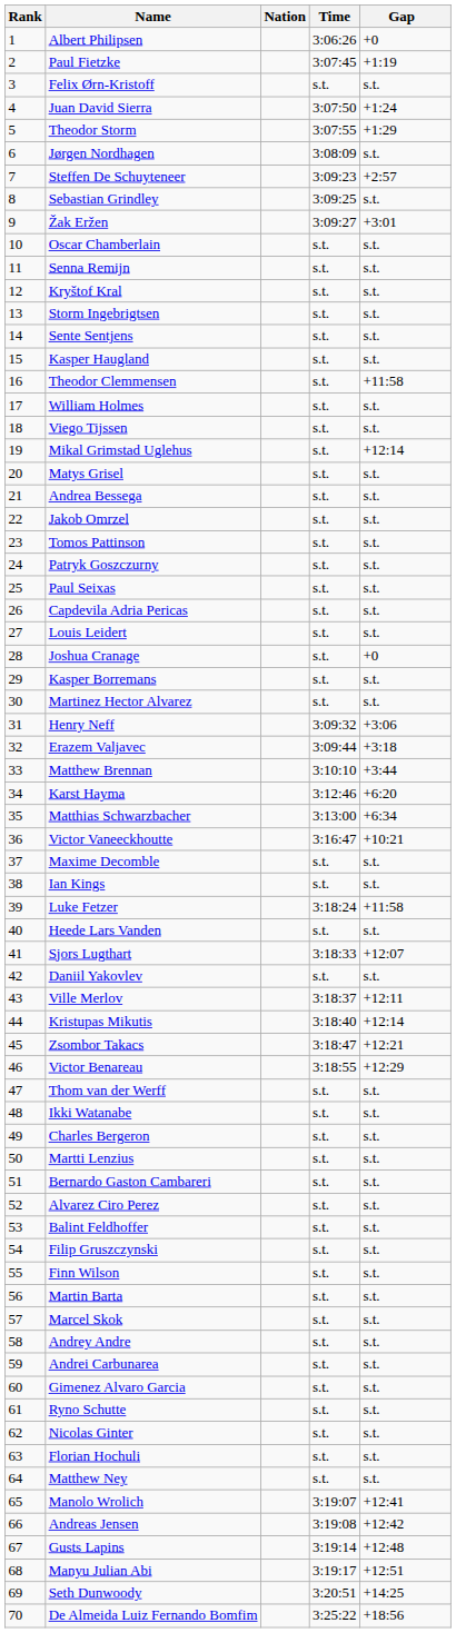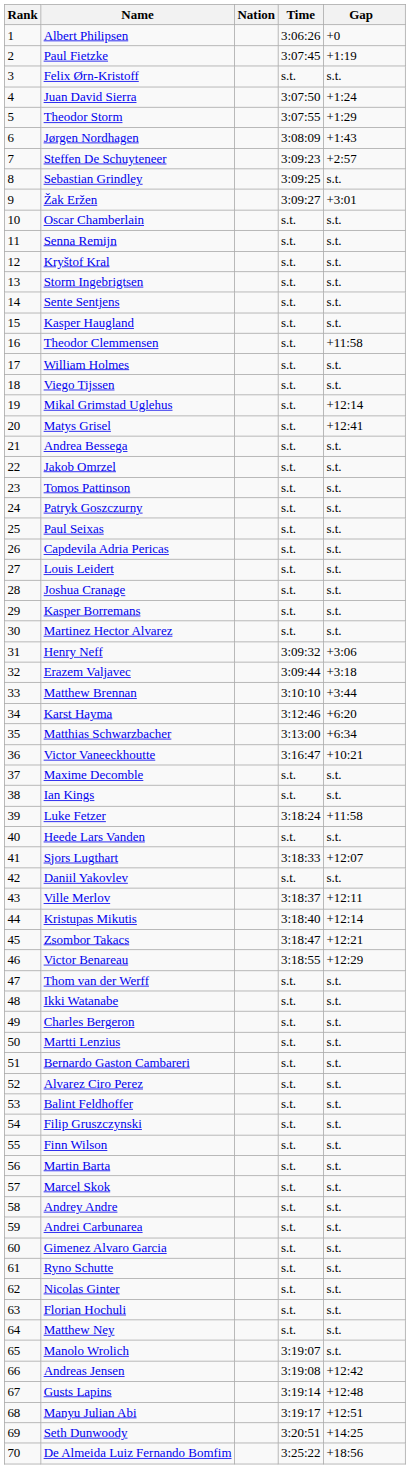 <table class='wikitable sortable' style='text-align: left'              >
 <tr>
 <th>Rank</th>
 <th>Name</th>
 <th>Nation</th>
 <th>Time</th>
 <th>Gap  </th>
 </tr>
 <tr>
 <td>1</td>
 <td><a href='#'>Albert Philipsen</a></td>
 <td></td>
 <td>3:06:26</td>
 <td>+0      </td>
 </tr>
 <tr>
 <td>2</td>
 <td><a href='#'>Paul Fietzke</a></td>
 <td></td>
 <td>3:07:45</td>
 <td>+1:19        </td>
 </tr>
 <tr>
 <td>3</td>
 <td><a href='#'>Felix Ørn-Kristoff</a></td>
 <td></td>
 <td>s.t.</td>
 <td>s.t.            </td>
 </tr>
 <tr>
 <td>4</td>
 <td><a href='#'>Juan David Sierra</a></td>
 <td></td>
 <td>3:07:50</td>
 <td>+1:24</td>
 </tr>
 <tr>
 <td>5</td>
 <td><a href='#'>Theodor Storm</a></td>
 <td></td>
 <td>3:07:55</td>
 <td>+1:29</td>
 </tr>
 <tr>
 <td>6</td>
 <td><a href='#'>Jørgen Nordhagen</a></td>
 <td></td>
 <td>3:08:09</td>
-<td>s.t.</td>
+<td>+1:43          </td>
 </tr>
 <tr>
 <td>7</td>
 <td><a href='#'>Steffen De Schuyteneer</a></td>
 <td></td>
 <td>3:09:23</td>
 <td>+2:57  </td>
 </tr>
 <tr>
 <td>8</td>
 <td><a href='#'>Sebastian Grindley</a></td>
 <td></td>
 <td>3:09:25</td>
 <td>s.t.            </td>
 </tr>
 <tr>
 <td>9</td>
 <td><a href='#'>Žak Eržen</a></td>
 <td></td>
 <td>3:09:27</td>
 <td>+3:01            </td>
 </tr>
 <tr>
 <td>10</td>
 <td><a href='#'>Oscar Chamberlain</a></td>
 <td></td>
 <td>s.t.</td>
 <td>s.t.      </td>
 </tr>
 <tr>
 <td>11</td>
 <td><a href='#'>Senna Remijn</a></td>
 <td></td>
 <td>s.t.</td>
 <td>s.t.</td>
 </tr>
 <tr>
 <td>12</td>
 <td><a href='#'>Kryštof Kral</a></td>
 <td></td>
 <td>s.t.</td>
 <td>s.t.      </td>
 </tr>
 <tr>
 <td>13</td>
 <td><a href='#'>Storm Ingebrigtsen</a></td>
 <td></td>
 <td>s.t.</td>
 <td>s.t.    </td>
 </tr>
 <tr>
 <td>14</td>
 <td><a href='#'>Sente Sentjens</a></td>
 <td></td>
 <td>s.t.</td>
 <td>s.t.</td>
 </tr>
 <tr>
 <td>15</td>
 <td><a href='#'>Kasper Haugland</a></td>
 <td></td>
 <td>s.t.</td>
 <td>s.t.        </td>
 </tr>
 <tr>
 <td>16</td>
 <td><a href='#'>Theodor Clemmensen</a></td>
 <td></td>
 <td>s.t.</td>
 <td>+11:58  </td>
 </tr>
 <tr>
 <td>17</td>
 <td><a href='#'>William Holmes</a></td>
 <td></td>
 <td>s.t.</td>
 <td>s.t.            </td>
 </tr>
 <tr>
 <td>18</td>
 <td><a href='#'>Viego Tijssen</a></td>
 <td></td>
 <td>s.t.</td>
 <td>s.t.  </td>
 </tr>
 <tr>
 <td>19</td>
 <td><a href='#'>Mikal Grimstad Uglehus</a></td>
 <td></td>
 <td>s.t.</td>
 <td>+12:14        </td>
 </tr>
 <tr>
 <td>20</td>
 <td><a href='#'>Matys Grisel</a></td>
 <td></td>
 <td>s.t.</td>
-<td>s.t.  </td>
+<td>+12:41          </td>
 </tr>
 <tr>
 <td>21</td>
 <td><a href='#'>Andrea Bessega</a></td>
 <td></td>
 <td>s.t.</td>
 <td>s.t.              </td>
 </tr>
 <tr>
 <td>22</td>
 <td><a href='#'>Jakob Omrzel</a></td>
 <td></td>
 <td>s.t.</td>
 <td>s.t.  </td>
 </tr>
 <tr>
 <td>23</td>
 <td><a href='#'>Tomos Pattinson</a></td>
 <td></td>
 <td>s.t.</td>
 <td>s.t.          </td>
 </tr>
 <tr>
 <td>24</td>
 <td><a href='#'>Patryk Goszczurny</a></td>
 <td></td>
 <td>s.t.</td>
 <td>s.t.        </td>
 </tr>
 <tr>
 <td>25</td>
 <td><a href='#'>Paul Seixas</a></td>
 <td></td>
 <td>s.t.</td>
 <td>s.t.      </td>
 </tr>
 <tr>
 <td>26</td>
 <td><a href='#'>Capdevila Adria Pericas</a></td>
 <td></td>
 <td>s.t.</td>
 <td>s.t.              </td>
 </tr>
 <tr>
 <td>27</td>
 <td><a href='#'>Louis Leidert</a></td>
 <td></td>
 <td>s.t.</td>
 <td>s.t.  </td>
 </tr>
 <tr>
 <td>28</td>
 <td><a href='#'>Joshua Cranage</a></td>
 <td></td>
 <td>s.t.</td>
-<td>+0      </td>
+<td>s.t.            </td>
 </tr>
 <tr>
 <td>29</td>
 <td><a href='#'>Kasper Borremans</a></td>
 <td></td>
 <td>s.t.</td>
 <td>s.t.        </td>
 </tr>
 <tr>
 <td>30</td>
 <td><a href='#'>Martinez Hector Alvarez</a></td>
 <td></td>
 <td>s.t.</td>
 <td>s.t.            </td>
 </tr>
 <tr>
 <td>31</td>
 <td><a href='#'>Henry Neff</a></td>
 <td></td>
 <td>3:09:32</td>
 <td>+3:06      </td>
 </tr>
 <tr>
 <td>32</td>
 <td><a href='#'>Erazem Valjavec</a></td>
 <td></td>
 <td>3:09:44</td>
 <td>+3:18              </td>
 </tr>
 <tr>
 <td>33</td>
 <td><a href='#'>Matthew Brennan</a></td>
 <td></td>
 <td>3:10:10</td>
 <td>+3:44        </td>
 </tr>
 <tr>
 <td>34</td>
 <td><a href='#'>Karst Hayma</a></td>
 <td></td>
 <td>3:12:46</td>
 <td>+6:20  </td>
 </tr>
 <tr>
 <td>35</td>
 <td><a href='#'>Matthias Schwarzbacher</a></td>
 <td></td>
 <td>3:13:00</td>
 <td>+6:34            </td>
 </tr>
 <tr>
 <td>36</td>
 <td><a href='#'>Victor Vaneeckhoutte</a></td>
 <td></td>
 <td>3:16:47</td>
 <td>+10:21</td>
 </tr>
 <tr>
 <td>37</td>
 <td><a href='#'>Maxime Decomble</a></td>
 <td></td>
 <td>s.t.</td>
 <td>s.t.      </td>
 </tr>
 <tr>
 <td>38</td>
 <td><a href='#'>Ian Kings</a></td>
 <td></td>
 <td>s.t.</td>
 <td>s.t.          </td>
 </tr>
 <tr>
 <td>39</td>
 <td><a href='#'>Luke Fetzer</a></td>
 <td></td>
 <td>3:18:24</td>
 <td>+11:58  </td>
 </tr>
 <tr>
 <td>40</td>
 <td><a href='#'>Heede Lars Vanden</a></td>
 <td></td>
 <td>s.t.</td>
 <td>s.t.      </td>
 </tr>
 <tr>
 <td>41</td>
 <td><a href='#'>Sjors Lugthart</a></td>
 <td></td>
 <td>3:18:33</td>
 <td>+12:07</td>
 </tr>
 <tr>
 <td>42</td>
 <td><a href='#'>Daniil Yakovlev</a></td>
 <td></td>
 <td>s.t.</td>
 <td>s.t.              </td>
 </tr>
 <tr>
 <td>43</td>
 <td><a href='#'>Ville Merlov</a></td>
 <td></td>
 <td>3:18:37</td>
 <td>+12:11</td>
 </tr>
 <tr>
 <td>44</td>
 <td><a href='#'>Kristupas Mikutis</a></td>
 <td></td>
 <td>3:18:40</td>
 <td>+12:14        </td>
 </tr>
 <tr>
 <td>45</td>
 <td><a href='#'>Zsombor Takacs</a></td>
 <td></td>
 <td>3:18:47</td>
 <td>+12:21        </td>
 </tr>
 <tr>
 <td>46</td>
 <td><a href='#'>Victor Benareau</a></td>
 <td></td>
 <td>3:18:55</td>
 <td>+12:29          </td>
 </tr>
 <tr>
 <td>47</td>
 <td><a href='#'>Thom van der Werff</a></td>
 <td></td>
 <td>s.t.</td>
 <td>s.t.    </td>
 </tr>
 <tr>
 <td>48</td>
 <td><a href='#'>Ikki Watanabe</a></td>
 <td></td>
 <td>s.t.</td>
 <td>s.t.</td>
 </tr>
 <tr>
 <td>49</td>
 <td><a href='#'>Charles Bergeron</a></td>
 <td></td>
 <td>s.t.</td>
 <td>s.t.        </td>
 </tr>
 <tr>
 <td>50</td>
 <td><a href='#'>Martti Lenzius</a></td>
 <td></td>
 <td>s.t.</td>
 <td>s.t.</td>
 </tr>
 <tr>
 <td>51</td>
 <td><a href='#'>Bernardo Gaston Cambareri</a></td>
 <td></td>
 <td>s.t.</td>
 <td>s.t.    </td>
 </tr>
 <tr>
 <td>52</td>
 <td><a href='#'>Alvarez Ciro Perez</a></td>
 <td></td>
 <td>s.t.</td>
 <td>s.t.        </td>
 </tr>
 <tr>
 <td>53</td>
 <td><a href='#'>Balint Feldhoffer</a></td>
 <td></td>
 <td>s.t.</td>
 <td>s.t.          </td>
 </tr>
 <tr>
 <td>54</td>
 <td><a href='#'>Filip Gruszczynski</a></td>
 <td></td>
 <td>s.t.</td>
 <td>s.t.          </td>
 </tr>
 <tr>
 <td>55</td>
 <td><a href='#'>Finn Wilson</a></td>
 <td></td>
 <td>s.t.</td>
 <td>s.t.    </td>
 </tr>
 <tr>
 <td>56</td>
 <td><a href='#'>Martin Barta</a></td>
 <td></td>
 <td>s.t.</td>
 <td>s.t.  </td>
 </tr>
 <tr>
 <td>57</td>
 <td><a href='#'>Marcel Skok</a></td>
 <td></td>
 <td>s.t.</td>
 <td>s.t.    </td>
 </tr>
 <tr>
 <td>58</td>
 <td><a href='#'>Andrey Andre</a></td>
 <td></td>
 <td>s.t.</td>
 <td>s.t.</td>
 </tr>
 <tr>
 <td>59</td>
 <td><a href='#'>Andrei Carbunarea</a></td>
 <td></td>
 <td>s.t.</td>
 <td>s.t.    </td>
 </tr>
 <tr>
 <td>60</td>
 <td><a href='#'>Gimenez Alvaro Garcia</a></td>
 <td></td>
 <td>s.t.</td>
 <td>s.t.</td>
 </tr>
 <tr>
 <td>61</td>
 <td><a href='#'>Ryno Schutte</a></td>
 <td></td>
 <td>s.t.</td>
 <td>s.t.  </td>
 </tr>
 <tr>
 <td>62</td>
 <td><a href='#'>Nicolas Ginter</a></td>
 <td></td>
 <td>s.t.</td>
 <td>s.t.</td>
 </tr>
 <tr>
 <td>63</td>
 <td><a href='#'>Florian Hochuli</a></td>
 <td></td>
 <td>s.t.</td>
 <td>s.t.</td>
 </tr>
 <tr>
 <td>64</td>
 <td><a href='#'>Matthew Ney</a></td>
 <td></td>
 <td>s.t.</td>
 <td>s.t.</td>
 </tr>
 <tr>
 <td>65</td>
 <td><a href='#'>Manolo Wrolich</a></td>
 <td></td>
 <td>3:19:07</td>
-<td>+12:41          </td>
+<td>s.t.  </td>
 </tr>
 <tr>
 <td>66</td>
 <td><a href='#'>Andreas Jensen</a></td>
 <td></td>
 <td>3:19:08</td>
 <td>+12:42          </td>
 </tr>
 <tr>
 <td>67</td>
 <td><a href='#'>Gusts Lapins</a></td>
 <td></td>
 <td>3:19:14</td>
 <td>+12:48  </td>
 </tr>
 <tr>
 <td>68</td>
 <td><a href='#'>Manyu Julian Abi</a></td>
 <td></td>
 <td>3:19:17</td>
 <td>+12:51        </td>
 </tr>
 <tr>
 <td>69</td>
 <td><a href='#'>Seth Dunwoody</a></td>
 <td></td>
 <td>3:20:51</td>
 <td>+14:25            </td>
 </tr>
 <tr>
 <td>70</td>
 <td><a href='#'>De Almeida Luiz Fernando Bomfim</a></td>
 <td></td>
 <td>3:25:22</td>
 <td>+18:56  </td>
 </tr>
 </table>
